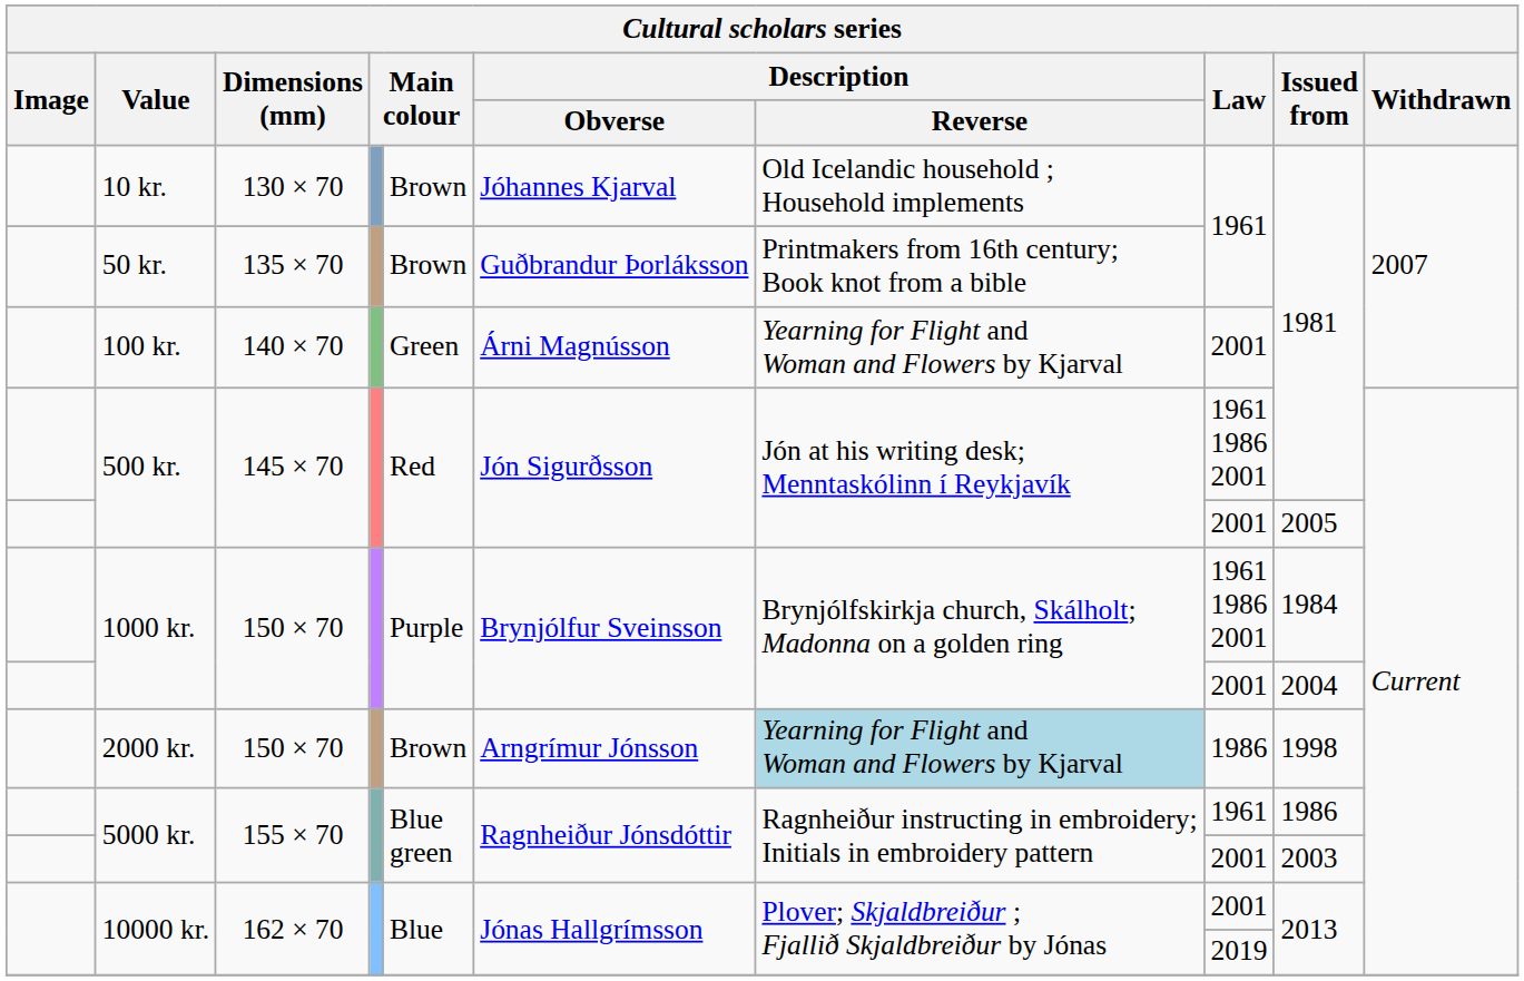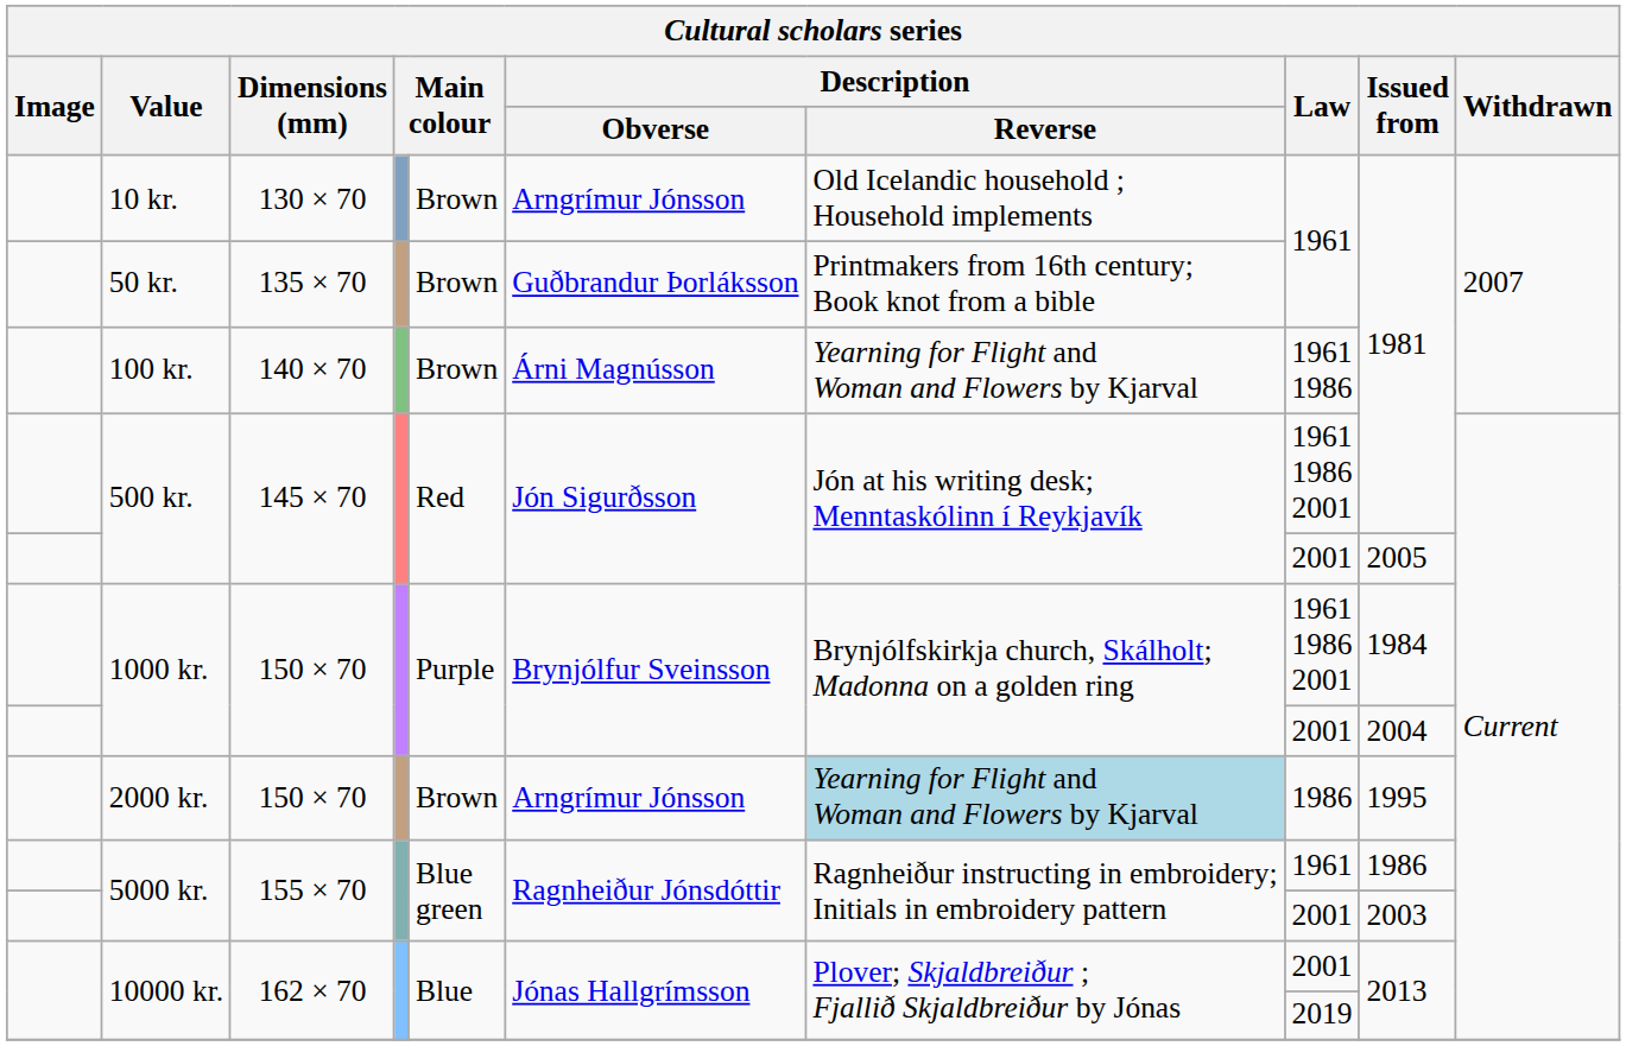 <table class="wikitable" style="margin:auto; font-size:90%; border-width:1px;">
 <tr>
 <th colspan=11><em>Cultural scholars</em> series<br></th>
 </tr>
 <tr>
 <th rowspan=2>Image</th>
 <th rowspan=2>Value</th>
 <th rowspan=2>Dimensions<br>(mm)</th>
 <th rowspan=2 colspan=2>Main<br>colour</th>
 <th colspan=2>Description</th>
 <th rowspan=2>Law</th>
 <th rowspan=2>Issued<br>from</th>
 <th rowspan=2>Withdrawn</th>
 </tr>
 <tr>
 <th>Obverse</th>
 <th>Reverse</th>
 </tr>
 <tr>
 <td align=center></td>
 <td>10 kr.</td>
 <td align=center>130 × 70</td>
 <td style="background:#80A0C0;"></td>
 <td>Brown</td>
-<td><a href='#'>Jóhannes Kjarval</a></td>
+<td><a href='#'>Arngrímur Jónsson</a></td>
 <td>Old Icelandic household ;<br>Household implements</td>
 <td rowspan=2>1961</td>
 <td rowspan=4>1981</td>
 <td rowspan=3>2007</td>
 </tr>
 <tr>
 <td align=center></td>
 <td>50 kr.</td>
 <td align=center>135 × 70</td>
 <td style="background:#C0A080;"></td>
 <td>Brown</td>
 <td><a href='#'>Guðbrandur Þorláksson</a></td>
 <td>Printmakers from 16th century;<br>Book knot from a bible</td>
 </tr>
 <tr>
 <td align=center></td>
 <td>100 kr.</td>
 <td align=center>140 × 70</td>
 <td style="background:#80C080;"></td>
-<td>Green</td>
+<td>Brown</td>
 <td><a href='#'>Árni Magnússon</a></td>
 <td><em>Yearning for Flight</em> and<br><em>Woman and Flowers</em> by Kjarval</td>
-<td>2001</td>
+<td>1961<br>1986</td>
 </tr>
 <tr>
 <td align=center></td>
 <td rowspan=2>500 kr.</td>
 <td rowspan=2 align=center>145 × 70</td>
 <td rowspan=2 style="background:#FF8080;"></td>
 <td rowspan=2>Red</td>
 <td rowspan=2><a href='#'>Jón Sigurðsson</a></td>
 <td rowspan=2>Jón at his writing desk;<br><a href='#'>Menntaskólinn í Reykjavík</a></td>
 <td>1961<br>1986<br>2001</td>
 <td rowspan=9><em>Current</em></td>
 </tr>
 <tr>
 <td align=center></td>
 <td>2001</td>
 <td>2005</td>
 </tr>
 <tr>
 <td align=center></td>
 <td rowspan=2>1000 kr.</td>
 <td rowspan=2 align=center>150 × 70</td>
 <td rowspan=2 style="background:#C080FF;"></td>
 <td rowspan=2>Purple</td>
 <td rowspan=2><a href='#'>Brynjólfur Sveinsson</a></td>
 <td rowspan=2>Brynjólfskirkja church, <a href='#'>Skálholt</a>;<br><em>Madonna</em> on a golden ring</td>
 <td>1961<br>1986<br>2001</td>
 <td>1984</td>
 </tr>
 <tr>
 <td align=center></td>
 <td>2001</td>
 <td>2004</td>
 </tr>
 <tr>
 <td align=center></td>
 <td>2000 kr.</td>
 <td align=center>150 × 70</td>
 <td style="background:#C0A080;"></td>
 <td>Brown</td>
 <td><a href='#'>Arngrímur Jónsson</a></td>
 <td style="background: lightblue;"><em>Yearning for Flight</em> and<br><em>Woman and Flowers</em> by Kjarval</td>
 <td>1986</td>
-<td>1998</td>
+<td>1995</td>
 </tr>
 <tr>
 <td align=center></td>
 <td rowspan=2>5000 kr.</td>
 <td rowspan=2 align=center>155 × 70</td>
 <td rowspan=2 style="background:#80B0B0;"></td>
 <td rowspan=2>Blue<br>green</td>
 <td rowspan=2><a href='#'>Ragnheiður Jónsdóttir</a></td>
 <td rowspan=2>Ragnheiður instructing in embroidery;<br>Initials in embroidery pattern</td>
 <td>1961</td>
 <td>1986</td>
 </tr>
 <tr>
 <td align=center></td>
 <td>2001</td>
 <td>2003</td>
 </tr>
 <tr>
 <td rowspan=2 align=center></td>
 <td rowspan=2>10000 kr.</td>
 <td rowspan=2 align=center>162 × 70</td>
 <td rowspan=2 style="background:#80C0FF;"></td>
 <td rowspan=2>Blue</td>
 <td rowspan=2><a href='#'>Jónas Hallgrímsson</a></td>
 <td rowspan=2><a href='#'>Plover</a>; <em><a href='#'>Skjaldbreiður</a></em> ;<br><em>Fjallið Skjaldbreiður</em>  by Jónas</td>
 <td>2001</td>
 <td rowspan=2>2013</td>
 </tr>
 <tr>
 <td>2019</td>
 </tr>
 <tr>
 </tr>
 </table>
